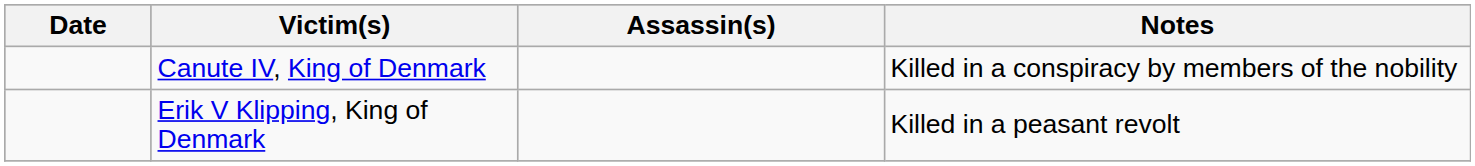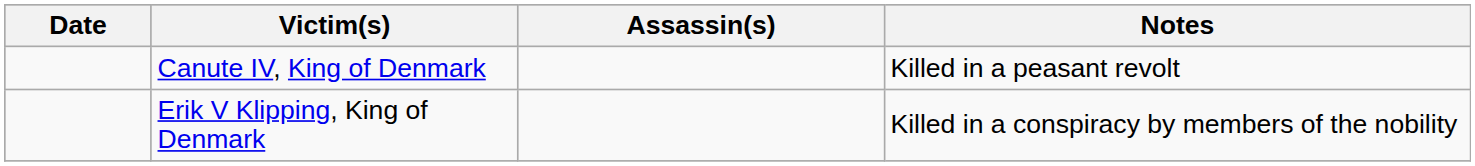 <table class="wikitable sortable" style="width:100%">
 <tr>
 <th style="width:10%">Date</th>
 <th style="width:25%">Victim(s)</th>
 <th style="width:25%">Assassin(s)</th>
 <th style="width:40%">Notes</th>
 </tr>
 <tr>
 <td></td>
 <td><a href='#'>Canute IV</a>, <a href='#'>King of Denmark</a></td>
 <td></td>
-<td>Killed in a conspiracy by members of the nobility</td>
+<td>Killed in a peasant revolt</td>
 </tr>
 <tr>
 <td></td>
 <td><a href='#'>Erik V Klipping</a>, King of <a href='#'>Denmark</a></td>
 <td></td>
-<td>Killed in a peasant revolt</td>
+<td>Killed in a conspiracy by members of the nobility</td>
 </tr>
 </table>
